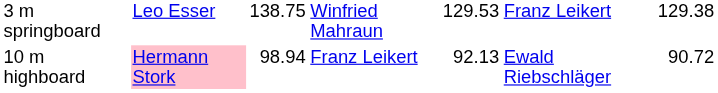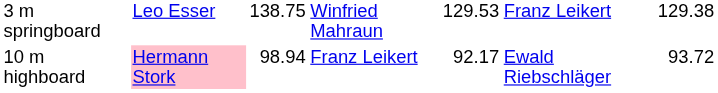 <table>
 <tr valign="top">
 <td>3 m springboard<br></td>
 <td><a href='#'>Leo Esser</a><br><small></small></td>
 <td align="right">138.75</td>
 <td><a href='#'>Winfried Mahraun</a><br><small></small></td>
 <td align="right">129.53</td>
 <td><a href='#'>Franz Leikert</a><br><small></small></td>
 <td align="right">129.38</td>
 </tr>
 <tr valign="top">
 <td>10 m highboard<br></td>
 <td style="background: pink;"><a href='#'>Hermann Stork</a><br><small></small></td>
 <td align="right">98.94</td>
 <td><a href='#'>Franz Leikert</a><br><small></small></td>
-<td align="right">92.13</td>
+<td align="right">92.17</td>
 <td><a href='#'>Ewald Riebschläger</a><br><small></small></td>
-<td align="right">90.72</td>
+<td align="right">93.72</td>
 </tr>
 </table>
